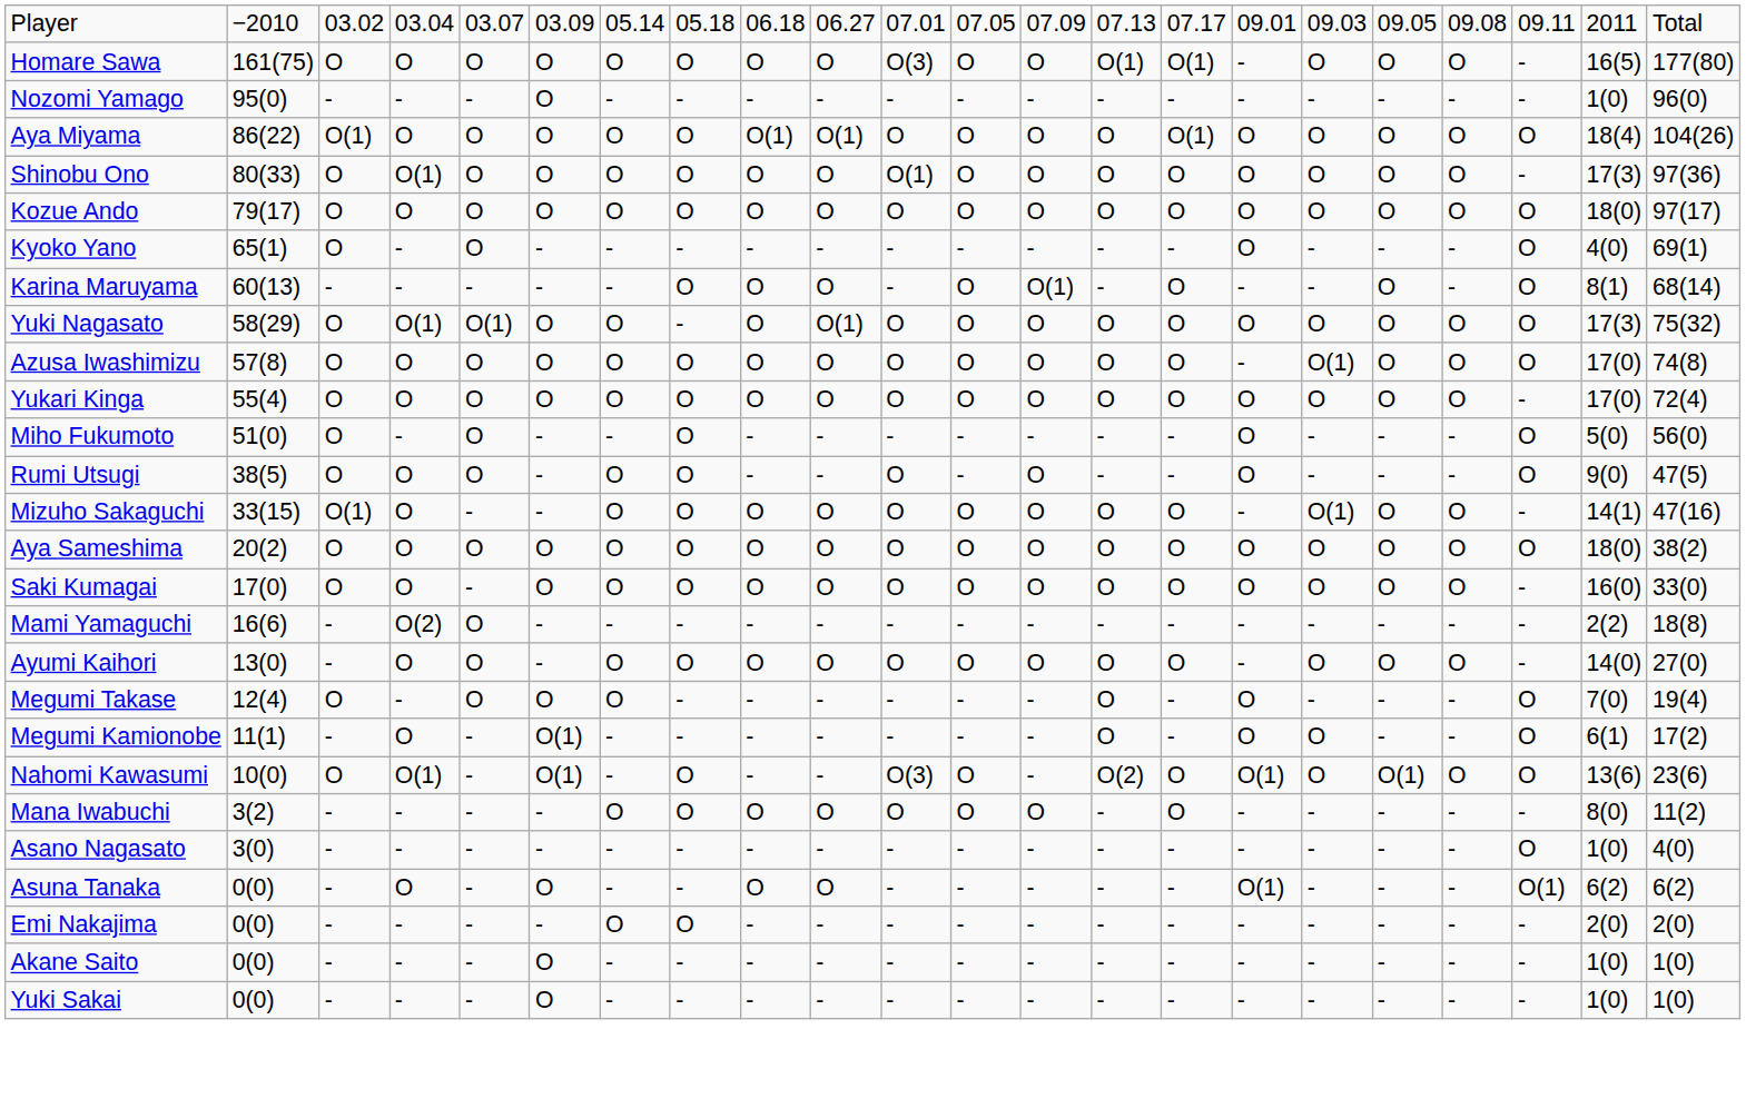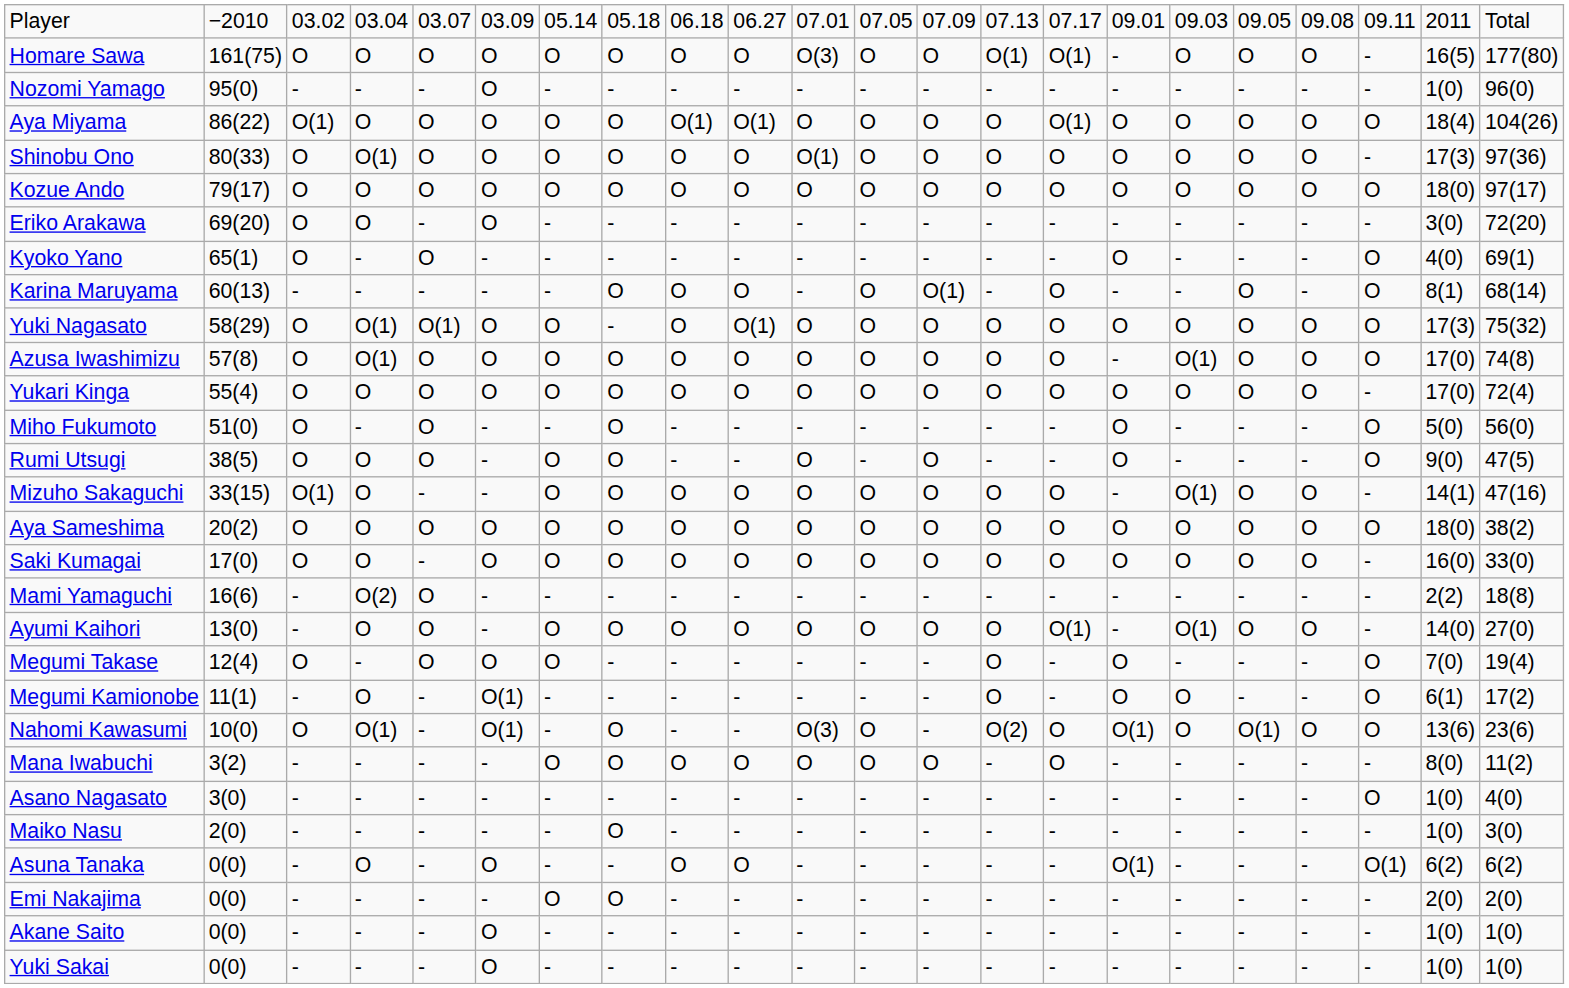 <table class="wikitable" style="text-align:left;">
 <tr>
 <td>Player</td>
 <td>−2010</td>
 <td>03.02</td>
 <td>03.04</td>
 <td>03.07</td>
 <td>03.09</td>
 <td>05.14</td>
 <td>05.18</td>
 <td>06.18</td>
 <td>06.27</td>
 <td>07.01</td>
 <td>07.05</td>
 <td>07.09</td>
 <td>07.13</td>
 <td>07.17</td>
 <td>09.01</td>
 <td>09.03</td>
 <td>09.05</td>
 <td>09.08</td>
 <td>09.11</td>
 <td>2011</td>
 <td>Total</td>
 </tr>
 <tr>
 <td><a href='#'>Homare Sawa</a></td>
 <td>161(75)</td>
 <td>O</td>
 <td>O</td>
 <td>O</td>
 <td>O</td>
 <td>O</td>
 <td>O</td>
 <td>O</td>
 <td>O</td>
 <td>O(3)</td>
 <td>O</td>
 <td>O</td>
 <td>O(1)</td>
 <td>O(1)</td>
 <td>-</td>
 <td>O</td>
 <td>O</td>
 <td>O</td>
 <td>-</td>
 <td>16(5)</td>
 <td>177(80)</td>
 </tr>
 <tr>
 <td><a href='#'>Nozomi Yamago</a></td>
 <td>95(0)</td>
 <td>-</td>
 <td>-</td>
 <td>-</td>
 <td>O</td>
 <td>-</td>
 <td>-</td>
 <td>-</td>
 <td>-</td>
 <td>-</td>
 <td>-</td>
 <td>-</td>
 <td>-</td>
 <td>-</td>
 <td>-</td>
 <td>-</td>
 <td>-</td>
 <td>-</td>
 <td>-</td>
 <td>1(0)</td>
 <td>96(0)</td>
 </tr>
 <tr>
 <td><a href='#'>Aya Miyama</a></td>
 <td>86(22)</td>
 <td>O(1)</td>
 <td>O</td>
 <td>O</td>
 <td>O</td>
 <td>O</td>
 <td>O</td>
 <td>O(1)</td>
 <td>O(1)</td>
 <td>O</td>
 <td>O</td>
 <td>O</td>
 <td>O</td>
 <td>O(1)</td>
 <td>O</td>
 <td>O</td>
 <td>O</td>
 <td>O</td>
 <td>O</td>
 <td>18(4)</td>
 <td>104(26)</td>
 </tr>
 <tr>
 <td><a href='#'>Shinobu Ono</a></td>
 <td>80(33)</td>
 <td>O</td>
 <td>O(1)</td>
 <td>O</td>
 <td>O</td>
 <td>O</td>
 <td>O</td>
 <td>O</td>
 <td>O</td>
 <td>O(1)</td>
 <td>O</td>
 <td>O</td>
 <td>O</td>
 <td>O</td>
 <td>O</td>
 <td>O</td>
 <td>O</td>
 <td>O</td>
 <td>-</td>
 <td>17(3)</td>
 <td>97(36)</td>
 </tr>
 <tr>
 <td><a href='#'>Kozue Ando</a></td>
 <td>79(17)</td>
 <td>O</td>
 <td>O</td>
 <td>O</td>
 <td>O</td>
 <td>O</td>
 <td>O</td>
 <td>O</td>
 <td>O</td>
 <td>O</td>
 <td>O</td>
 <td>O</td>
 <td>O</td>
 <td>O</td>
 <td>O</td>
 <td>O</td>
 <td>O</td>
 <td>O</td>
 <td>O</td>
 <td>18(0)</td>
 <td>97(17)</td>
 </tr>
 <tr>
+<td><a href='#'>Eriko Arakawa</a></td>
+<td>69(20)</td>
+<td>O</td>
+<td>O</td>
+<td>-</td>
+<td>O</td>
+<td>-</td>
+<td>-</td>
+<td>-</td>
+<td>-</td>
+<td>-</td>
+<td>-</td>
+<td>-</td>
+<td>-</td>
+<td>-</td>
+<td>-</td>
+<td>-</td>
+<td>-</td>
+<td>-</td>
+<td>-</td>
+<td>3(0)</td>
+<td>72(20)</td>
+</tr>
+<tr>
 <td><a href='#'>Kyoko Yano</a></td>
 <td>65(1)</td>
 <td>O</td>
 <td>-</td>
 <td>O</td>
 <td>-</td>
 <td>-</td>
 <td>-</td>
 <td>-</td>
 <td>-</td>
 <td>-</td>
 <td>-</td>
 <td>-</td>
 <td>-</td>
 <td>-</td>
 <td>O</td>
 <td>-</td>
 <td>-</td>
 <td>-</td>
 <td>O</td>
 <td>4(0)</td>
 <td>69(1)</td>
 </tr>
 <tr>
 <td><a href='#'>Karina Maruyama</a></td>
 <td>60(13)</td>
 <td>-</td>
 <td>-</td>
 <td>-</td>
 <td>-</td>
 <td>-</td>
 <td>O</td>
 <td>O</td>
 <td>O</td>
 <td>-</td>
 <td>O</td>
 <td>O(1)</td>
 <td>-</td>
 <td>O</td>
 <td>-</td>
 <td>-</td>
 <td>O</td>
 <td>-</td>
 <td>O</td>
 <td>8(1)</td>
 <td>68(14)</td>
 </tr>
 <tr>
 <td><a href='#'>Yuki Nagasato</a></td>
 <td>58(29)</td>
 <td>O</td>
 <td>O(1)</td>
 <td>O(1)</td>
 <td>O</td>
 <td>O</td>
 <td>-</td>
 <td>O</td>
 <td>O(1)</td>
 <td>O</td>
 <td>O</td>
 <td>O</td>
 <td>O</td>
 <td>O</td>
 <td>O</td>
 <td>O</td>
 <td>O</td>
 <td>O</td>
 <td>O</td>
 <td>17(3)</td>
 <td>75(32)</td>
 </tr>
 <tr>
 <td><a href='#'>Azusa Iwashimizu</a></td>
 <td>57(8)</td>
 <td>O</td>
-<td>O</td>
+<td>O(1)</td>
 <td>O</td>
 <td>O</td>
 <td>O</td>
 <td>O</td>
 <td>O</td>
 <td>O</td>
 <td>O</td>
 <td>O</td>
 <td>O</td>
 <td>O</td>
 <td>O</td>
 <td>-</td>
 <td>O(1)</td>
 <td>O</td>
 <td>O</td>
 <td>O</td>
 <td>17(0)</td>
 <td>74(8)</td>
 </tr>
 <tr>
 <td><a href='#'>Yukari Kinga</a></td>
 <td>55(4)</td>
 <td>O</td>
 <td>O</td>
 <td>O</td>
 <td>O</td>
 <td>O</td>
 <td>O</td>
 <td>O</td>
 <td>O</td>
 <td>O</td>
 <td>O</td>
 <td>O</td>
 <td>O</td>
 <td>O</td>
 <td>O</td>
 <td>O</td>
 <td>O</td>
 <td>O</td>
 <td>-</td>
 <td>17(0)</td>
 <td>72(4)</td>
 </tr>
 <tr>
 <td><a href='#'>Miho Fukumoto</a></td>
 <td>51(0)</td>
 <td>O</td>
 <td>-</td>
 <td>O</td>
 <td>-</td>
 <td>-</td>
 <td>O</td>
 <td>-</td>
 <td>-</td>
 <td>-</td>
 <td>-</td>
 <td>-</td>
 <td>-</td>
 <td>-</td>
 <td>O</td>
 <td>-</td>
 <td>-</td>
 <td>-</td>
 <td>O</td>
 <td>5(0)</td>
 <td>56(0)</td>
 </tr>
 <tr>
 <td><a href='#'>Rumi Utsugi</a></td>
 <td>38(5)</td>
 <td>O</td>
 <td>O</td>
 <td>O</td>
 <td>-</td>
 <td>O</td>
 <td>O</td>
 <td>-</td>
 <td>-</td>
 <td>O</td>
 <td>-</td>
 <td>O</td>
 <td>-</td>
 <td>-</td>
 <td>O</td>
 <td>-</td>
 <td>-</td>
 <td>-</td>
 <td>O</td>
 <td>9(0)</td>
 <td>47(5)</td>
 </tr>
 <tr>
 <td><a href='#'>Mizuho Sakaguchi</a></td>
 <td>33(15)</td>
 <td>O(1)</td>
 <td>O</td>
 <td>-</td>
 <td>-</td>
 <td>O</td>
 <td>O</td>
 <td>O</td>
 <td>O</td>
 <td>O</td>
 <td>O</td>
 <td>O</td>
 <td>O</td>
 <td>O</td>
 <td>-</td>
 <td>O(1)</td>
 <td>O</td>
 <td>O</td>
 <td>-</td>
 <td>14(1)</td>
 <td>47(16)</td>
 </tr>
 <tr>
 <td><a href='#'>Aya Sameshima</a></td>
 <td>20(2)</td>
 <td>O</td>
 <td>O</td>
 <td>O</td>
 <td>O</td>
 <td>O</td>
 <td>O</td>
 <td>O</td>
 <td>O</td>
 <td>O</td>
 <td>O</td>
 <td>O</td>
 <td>O</td>
 <td>O</td>
 <td>O</td>
 <td>O</td>
 <td>O</td>
 <td>O</td>
 <td>O</td>
 <td>18(0)</td>
 <td>38(2)</td>
 </tr>
 <tr>
 <td><a href='#'>Saki Kumagai</a></td>
 <td>17(0)</td>
 <td>O</td>
 <td>O</td>
 <td>-</td>
 <td>O</td>
 <td>O</td>
 <td>O</td>
 <td>O</td>
 <td>O</td>
 <td>O</td>
 <td>O</td>
 <td>O</td>
 <td>O</td>
 <td>O</td>
 <td>O</td>
 <td>O</td>
 <td>O</td>
 <td>O</td>
 <td>-</td>
 <td>16(0)</td>
 <td>33(0)</td>
 </tr>
 <tr>
 <td><a href='#'>Mami Yamaguchi</a></td>
 <td>16(6)</td>
 <td>-</td>
 <td>O(2)</td>
 <td>O</td>
 <td>-</td>
 <td>-</td>
 <td>-</td>
 <td>-</td>
 <td>-</td>
 <td>-</td>
 <td>-</td>
 <td>-</td>
 <td>-</td>
 <td>-</td>
 <td>-</td>
 <td>-</td>
 <td>-</td>
 <td>-</td>
 <td>-</td>
 <td>2(2)</td>
 <td>18(8)</td>
 </tr>
 <tr>
 <td><a href='#'>Ayumi Kaihori</a></td>
 <td>13(0)</td>
 <td>-</td>
 <td>O</td>
 <td>O</td>
 <td>-</td>
 <td>O</td>
 <td>O</td>
 <td>O</td>
 <td>O</td>
 <td>O</td>
 <td>O</td>
 <td>O</td>
 <td>O</td>
-<td>O</td>
+<td>O(1)</td>
 <td>-</td>
-<td>O</td>
+<td>O(1)</td>
 <td>O</td>
 <td>O</td>
 <td>-</td>
 <td>14(0)</td>
 <td>27(0)</td>
 </tr>
 <tr>
 <td><a href='#'>Megumi Takase</a></td>
 <td>12(4)</td>
 <td>O</td>
 <td>-</td>
 <td>O</td>
 <td>O</td>
 <td>O</td>
 <td>-</td>
 <td>-</td>
 <td>-</td>
 <td>-</td>
 <td>-</td>
 <td>-</td>
 <td>O</td>
 <td>-</td>
 <td>O</td>
 <td>-</td>
 <td>-</td>
 <td>-</td>
 <td>O</td>
 <td>7(0)</td>
 <td>19(4)</td>
 </tr>
 <tr>
 <td><a href='#'>Megumi Kamionobe</a></td>
 <td>11(1)</td>
 <td>-</td>
 <td>O</td>
 <td>-</td>
 <td>O(1)</td>
 <td>-</td>
 <td>-</td>
 <td>-</td>
 <td>-</td>
 <td>-</td>
 <td>-</td>
 <td>-</td>
 <td>O</td>
 <td>-</td>
 <td>O</td>
 <td>O</td>
 <td>-</td>
 <td>-</td>
 <td>O</td>
 <td>6(1)</td>
 <td>17(2)</td>
 </tr>
 <tr>
 <td><a href='#'>Nahomi Kawasumi</a></td>
 <td>10(0)</td>
 <td>O</td>
 <td>O(1)</td>
 <td>-</td>
 <td>O(1)</td>
 <td>-</td>
 <td>O</td>
 <td>-</td>
 <td>-</td>
 <td>O(3)</td>
 <td>O</td>
 <td>-</td>
 <td>O(2)</td>
 <td>O</td>
 <td>O(1)</td>
 <td>O</td>
 <td>O(1)</td>
 <td>O</td>
 <td>O</td>
 <td>13(6)</td>
 <td>23(6)</td>
 </tr>
 <tr>
 <td><a href='#'>Mana Iwabuchi</a></td>
 <td>3(2)</td>
 <td>-</td>
 <td>-</td>
 <td>-</td>
 <td>-</td>
 <td>O</td>
 <td>O</td>
 <td>O</td>
 <td>O</td>
 <td>O</td>
 <td>O</td>
 <td>O</td>
 <td>-</td>
 <td>O</td>
 <td>-</td>
 <td>-</td>
 <td>-</td>
 <td>-</td>
 <td>-</td>
 <td>8(0)</td>
 <td>11(2)</td>
 </tr>
 <tr>
 <td><a href='#'>Asano Nagasato</a></td>
 <td>3(0)</td>
 <td>-</td>
 <td>-</td>
 <td>-</td>
 <td>-</td>
 <td>-</td>
 <td>-</td>
 <td>-</td>
 <td>-</td>
 <td>-</td>
 <td>-</td>
 <td>-</td>
 <td>-</td>
 <td>-</td>
 <td>-</td>
 <td>-</td>
 <td>-</td>
 <td>-</td>
 <td>O</td>
 <td>1(0)</td>
 <td>4(0)</td>
 </tr>
 <tr>
+<td><a href='#'>Maiko Nasu</a></td>
+<td>2(0)</td>
+<td>-</td>
+<td>-</td>
+<td>-</td>
+<td>-</td>
+<td>-</td>
+<td>O</td>
+<td>-</td>
+<td>-</td>
+<td>-</td>
+<td>-</td>
+<td>-</td>
+<td>-</td>
+<td>-</td>
+<td>-</td>
+<td>-</td>
+<td>-</td>
+<td>-</td>
+<td>-</td>
+<td>1(0)</td>
+<td>3(0)</td>
+</tr>
+<tr>
 <td><a href='#'>Asuna Tanaka</a></td>
 <td>0(0)</td>
 <td>-</td>
 <td>O</td>
 <td>-</td>
 <td>O</td>
 <td>-</td>
 <td>-</td>
 <td>O</td>
 <td>O</td>
 <td>-</td>
 <td>-</td>
 <td>-</td>
 <td>-</td>
 <td>-</td>
 <td>O(1)</td>
 <td>-</td>
 <td>-</td>
 <td>-</td>
 <td>O(1)</td>
 <td>6(2)</td>
 <td>6(2)</td>
 </tr>
 <tr>
 <td><a href='#'>Emi Nakajima</a></td>
 <td>0(0)</td>
 <td>-</td>
 <td>-</td>
 <td>-</td>
 <td>-</td>
 <td>O</td>
 <td>O</td>
 <td>-</td>
 <td>-</td>
 <td>-</td>
 <td>-</td>
 <td>-</td>
 <td>-</td>
 <td>-</td>
 <td>-</td>
 <td>-</td>
 <td>-</td>
 <td>-</td>
 <td>-</td>
 <td>2(0)</td>
 <td>2(0)</td>
 </tr>
 <tr>
 <td><a href='#'>Akane Saito</a></td>
 <td>0(0)</td>
 <td>-</td>
 <td>-</td>
 <td>-</td>
 <td>O</td>
 <td>-</td>
 <td>-</td>
 <td>-</td>
 <td>-</td>
 <td>-</td>
 <td>-</td>
 <td>-</td>
 <td>-</td>
 <td>-</td>
 <td>-</td>
 <td>-</td>
 <td>-</td>
 <td>-</td>
 <td>-</td>
 <td>1(0)</td>
 <td>1(0)</td>
 </tr>
 <tr>
 <td><a href='#'>Yuki Sakai</a></td>
 <td>0(0)</td>
 <td>-</td>
 <td>-</td>
 <td>-</td>
 <td>O</td>
 <td>-</td>
 <td>-</td>
 <td>-</td>
 <td>-</td>
 <td>-</td>
 <td>-</td>
 <td>-</td>
 <td>-</td>
 <td>-</td>
 <td>-</td>
 <td>-</td>
 <td>-</td>
 <td>-</td>
 <td>-</td>
 <td>1(0)</td>
 <td>1(0)</td>
 </tr>
 </table>
